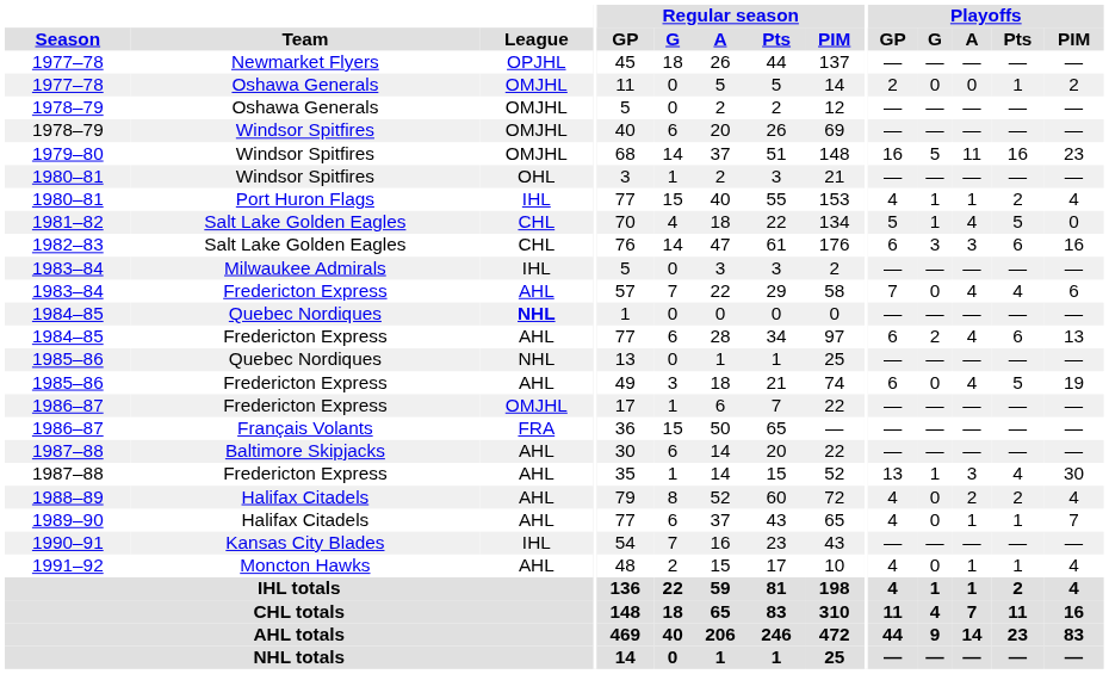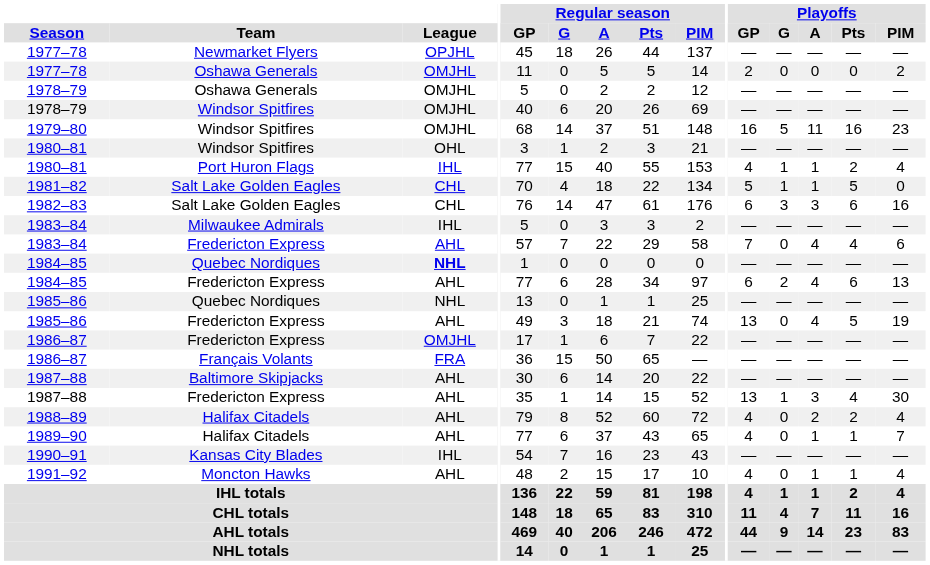 <table border="0" cellpadding="1" cellspacing="0" style="text-align:center; width:60em">
 <tr bgcolor="#e0e0e0">
 <th colspan="3" bgcolor="#ffffff"></th>
 <th rowspan="99" bgcolor="#ffffff"></th>
 <th colspan="5"><a href='#'>Regular season</a></th>
 <th rowspan="99" bgcolor="#ffffff"></th>
 <th colspan="5"><a href='#'>Playoffs</a></th>
 </tr>
 <tr bgcolor="#e0e0e0">
 <th><a href='#'>Season</a></th>
 <th>Team</th>
 <th>League</th>
 <th>GP</th>
 <th><a href='#'>G</a></th>
 <th><a href='#'>A</a></th>
 <th><a href='#'>Pts</a></th>
 <th><a href='#'>PIM</a></th>
 <th>GP</th>
 <th>G</th>
 <th>A</th>
 <th>Pts</th>
 <th>PIM</th>
 </tr>
 <tr>
 <td><a href='#'>1977–78</a></td>
 <td><a href='#'>Newmarket Flyers</a></td>
 <td><a href='#'>OPJHL</a></td>
 <td>45</td>
 <td>18</td>
 <td>26</td>
 <td>44</td>
 <td>137</td>
 <td>—</td>
 <td>—</td>
 <td>—</td>
 <td>—</td>
 <td>—</td>
 </tr>
 <tr bgcolor="#f0f0f0">
 <td><a href='#'>1977–78</a></td>
 <td><a href='#'>Oshawa Generals</a></td>
 <td><a href='#'>OMJHL</a></td>
 <td>11</td>
 <td>0</td>
 <td>5</td>
 <td>5</td>
 <td>14</td>
 <td>2</td>
 <td>0</td>
 <td>0</td>
-<td>1</td>
+<td>0</td>
 <td>2</td>
 </tr>
 <tr>
 <td><a href='#'>1978–79</a></td>
 <td>Oshawa Generals</td>
 <td>OMJHL</td>
 <td>5</td>
 <td>0</td>
 <td>2</td>
 <td>2</td>
 <td>12</td>
 <td>—</td>
 <td>—</td>
 <td>—</td>
 <td>—</td>
 <td>—</td>
 </tr>
 <tr bgcolor="#f0f0f0">
 <td>1978–79</td>
 <td><a href='#'>Windsor Spitfires</a></td>
 <td>OMJHL</td>
 <td>40</td>
 <td>6</td>
 <td>20</td>
 <td>26</td>
 <td>69</td>
 <td>—</td>
 <td>—</td>
 <td>—</td>
 <td>—</td>
 <td>—</td>
 </tr>
 <tr>
 <td><a href='#'>1979–80</a></td>
 <td>Windsor Spitfires</td>
 <td>OMJHL</td>
 <td>68</td>
 <td>14</td>
 <td>37</td>
 <td>51</td>
 <td>148</td>
 <td>16</td>
 <td>5</td>
 <td>11</td>
 <td>16</td>
 <td>23</td>
 </tr>
 <tr bgcolor="#f0f0f0">
 <td><a href='#'>1980–81</a></td>
 <td>Windsor Spitfires</td>
 <td>OHL</td>
 <td>3</td>
 <td>1</td>
 <td>2</td>
 <td>3</td>
 <td>21</td>
 <td>—</td>
 <td>—</td>
 <td>—</td>
 <td>—</td>
 <td>—</td>
 </tr>
 <tr>
 <td><a href='#'>1980–81</a></td>
 <td><a href='#'>Port Huron Flags</a></td>
 <td><a href='#'>IHL</a></td>
 <td>77</td>
 <td>15</td>
 <td>40</td>
 <td>55</td>
 <td>153</td>
 <td>4</td>
 <td>1</td>
 <td>1</td>
 <td>2</td>
 <td>4</td>
 </tr>
 <tr bgcolor="#f0f0f0">
 <td><a href='#'>1981–82</a></td>
 <td><a href='#'>Salt Lake Golden Eagles</a></td>
 <td><a href='#'>CHL</a></td>
 <td>70</td>
 <td>4</td>
 <td>18</td>
 <td>22</td>
 <td>134</td>
 <td>5</td>
 <td>1</td>
-<td>4</td>
+<td>1</td>
 <td>5</td>
 <td>0</td>
 </tr>
 <tr>
 <td><a href='#'>1982–83</a></td>
 <td>Salt Lake Golden Eagles</td>
 <td>CHL</td>
 <td>76</td>
 <td>14</td>
 <td>47</td>
 <td>61</td>
 <td>176</td>
 <td>6</td>
 <td>3</td>
 <td>3</td>
 <td>6</td>
 <td>16</td>
 </tr>
 <tr bgcolor="#f0f0f0">
 <td><a href='#'>1983–84</a></td>
 <td><a href='#'>Milwaukee Admirals</a></td>
 <td>IHL</td>
 <td>5</td>
 <td>0</td>
 <td>3</td>
 <td>3</td>
 <td>2</td>
 <td>—</td>
 <td>—</td>
 <td>—</td>
 <td>—</td>
 <td>—</td>
 </tr>
 <tr>
 <td><a href='#'>1983–84</a></td>
 <td><a href='#'>Fredericton Express</a></td>
 <td><a href='#'>AHL</a></td>
 <td>57</td>
 <td>7</td>
 <td>22</td>
 <td>29</td>
 <td>58</td>
 <td>7</td>
 <td>0</td>
 <td>4</td>
 <td>4</td>
 <td>6</td>
 </tr>
 <tr bgcolor="#f0f0f0">
 <td><a href='#'>1984–85</a></td>
 <td><a href='#'>Quebec Nordiques</a></td>
 <td><strong><a href='#'>NHL</a></strong></td>
 <td>1</td>
 <td>0</td>
 <td>0</td>
 <td>0</td>
 <td>0</td>
 <td>—</td>
 <td>—</td>
 <td>—</td>
 <td>—</td>
 <td>—</td>
 </tr>
 <tr>
 <td><a href='#'>1984–85</a></td>
 <td>Fredericton Express</td>
 <td>AHL</td>
 <td>77</td>
 <td>6</td>
 <td>28</td>
 <td>34</td>
 <td>97</td>
 <td>6</td>
 <td>2</td>
 <td>4</td>
 <td>6</td>
 <td>13</td>
 </tr>
 <tr bgcolor="#f0f0f0">
 <td><a href='#'>1985–86</a></td>
 <td>Quebec Nordiques</td>
 <td>NHL</td>
 <td>13</td>
 <td>0</td>
 <td>1</td>
 <td>1</td>
 <td>25</td>
 <td>—</td>
 <td>—</td>
 <td>—</td>
 <td>—</td>
 <td>—</td>
 </tr>
 <tr>
 <td><a href='#'>1985–86</a></td>
 <td>Fredericton Express</td>
 <td>AHL</td>
 <td>49</td>
 <td>3</td>
 <td>18</td>
 <td>21</td>
 <td>74</td>
-<td>6</td>
+<td>13</td>
 <td>0</td>
 <td>4</td>
 <td>5</td>
 <td>19</td>
 </tr>
 <tr bgcolor="#f0f0f0">
 <td><a href='#'>1986–87</a></td>
 <td>Fredericton Express</td>
 <td><a href='#'>OMJHL</a></td>
 <td>17</td>
 <td>1</td>
 <td>6</td>
 <td>7</td>
 <td>22</td>
 <td>—</td>
 <td>—</td>
 <td>—</td>
 <td>—</td>
 <td>—</td>
 </tr>
 <tr>
 <td><a href='#'>1986–87</a></td>
 <td><a href='#'>Français Volants</a></td>
 <td><a href='#'>FRA</a></td>
 <td>36</td>
 <td>15</td>
 <td>50</td>
 <td>65</td>
 <td>—</td>
 <td>—</td>
 <td>—</td>
 <td>—</td>
 <td>—</td>
 <td>—</td>
 </tr>
 <tr bgcolor="#f0f0f0">
 <td><a href='#'>1987–88</a></td>
 <td><a href='#'>Baltimore Skipjacks</a></td>
 <td>AHL</td>
 <td>30</td>
 <td>6</td>
 <td>14</td>
 <td>20</td>
 <td>22</td>
 <td>—</td>
 <td>—</td>
 <td>—</td>
 <td>—</td>
 <td>—</td>
 </tr>
 <tr>
 <td>1987–88</td>
 <td>Fredericton Express</td>
 <td>AHL</td>
 <td>35</td>
 <td>1</td>
 <td>14</td>
 <td>15</td>
 <td>52</td>
 <td>13</td>
 <td>1</td>
 <td>3</td>
 <td>4</td>
 <td>30</td>
 </tr>
 <tr bgcolor="#f0f0f0">
 <td><a href='#'>1988–89</a></td>
 <td><a href='#'>Halifax Citadels</a></td>
 <td>AHL</td>
 <td>79</td>
 <td>8</td>
 <td>52</td>
 <td>60</td>
 <td>72</td>
 <td>4</td>
 <td>0</td>
 <td>2</td>
 <td>2</td>
 <td>4</td>
 </tr>
 <tr>
 <td><a href='#'>1989–90</a></td>
 <td>Halifax Citadels</td>
 <td>AHL</td>
 <td>77</td>
 <td>6</td>
 <td>37</td>
 <td>43</td>
 <td>65</td>
 <td>4</td>
 <td>0</td>
 <td>1</td>
 <td>1</td>
 <td>7</td>
 </tr>
 <tr bgcolor="#f0f0f0">
 <td><a href='#'>1990–91</a></td>
 <td><a href='#'>Kansas City Blades</a></td>
 <td>IHL</td>
 <td>54</td>
 <td>7</td>
 <td>16</td>
 <td>23</td>
 <td>43</td>
 <td>—</td>
 <td>—</td>
 <td>—</td>
 <td>—</td>
 <td>—</td>
 </tr>
 <tr>
 <td><a href='#'>1991–92</a></td>
 <td><a href='#'>Moncton Hawks</a></td>
 <td>AHL</td>
 <td>48</td>
 <td>2</td>
 <td>15</td>
 <td>17</td>
 <td>10</td>
 <td>4</td>
 <td>0</td>
 <td>1</td>
 <td>1</td>
 <td>4</td>
 </tr>
 <tr bgcolor="#e0e0e0">
 <th colspan="3">IHL totals</th>
 <th>136</th>
 <th>22</th>
 <th>59</th>
 <th>81</th>
 <th>198</th>
 <th>4</th>
 <th>1</th>
 <th>1</th>
 <th>2</th>
 <th>4</th>
 </tr>
 <tr bgcolor="#e0e0e0">
 <th colspan="3">CHL totals</th>
 <th>148</th>
 <th>18</th>
 <th>65</th>
 <th>83</th>
 <th>310</th>
 <th>11</th>
 <th>4</th>
 <th>7</th>
 <th>11</th>
 <th>16</th>
 </tr>
 <tr bgcolor="#e0e0e0">
 <th colspan="3">AHL totals</th>
 <th>469</th>
 <th>40</th>
 <th>206</th>
 <th>246</th>
 <th>472</th>
 <th>44</th>
 <th>9</th>
 <th>14</th>
 <th>23</th>
 <th>83</th>
 </tr>
 <tr bgcolor="#e0e0e0">
 <th colspan="3">NHL totals</th>
 <th>14</th>
 <th>0</th>
 <th>1</th>
 <th>1</th>
 <th>25</th>
 <th>—</th>
 <th>—</th>
 <th>—</th>
 <th>—</th>
 <th>—</th>
 </tr>
 </table>
